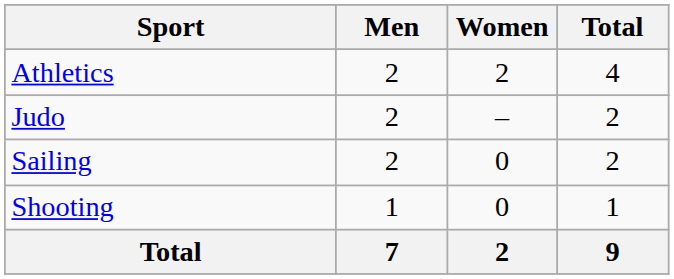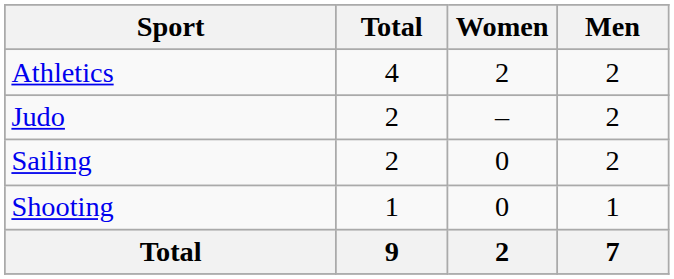 <table class="wikitable sortable" style="text-align:center;">
 <tr>
 <th width=180>Sport</th>
+<th width=55>Total</th>
+<th width=55>Women</th>
 <th width=55>Men</th>
-<th width=55>Women</th>
-<th width=55>Total</th>
 </tr>
 <tr>
 <td align=left><a href='#'>Athletics</a></td>
+<td>4</td>
 <td>2</td>
 <td>2</td>
-<td>4</td>
 </tr>
 <tr>
 <td align=left><a href='#'>Judo</a></td>
 <td>2</td>
 <td>–</td>
 <td>2</td>
 </tr>
 <tr>
 <td align=left><a href='#'>Sailing</a></td>
 <td>2</td>
 <td>0</td>
 <td>2</td>
 </tr>
 <tr>
 <td align=left><a href='#'>Shooting</a></td>
 <td>1</td>
 <td>0</td>
 <td>1</td>
 </tr>
 <tr>
 <th>Total</th>
+<th>9</th>
+<th>2</th>
 <th>7</th>
-<th>2</th>
-<th>9</th>
 </tr>
 </table>
